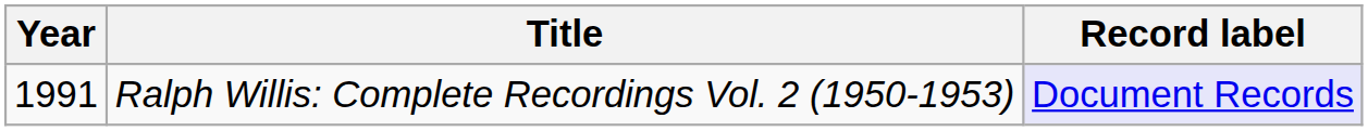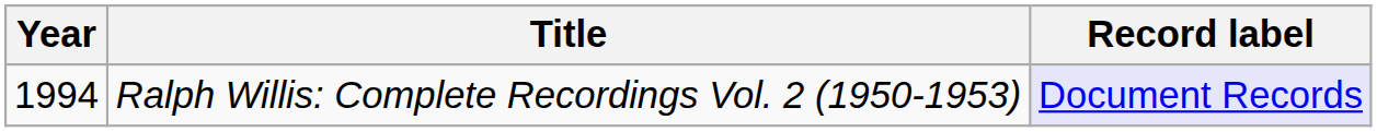 <table class="wikitable sortable">
 <tr>
 <th>Year</th>
 <th>Title</th>
 <th>Record label</th>
 </tr>
 <tr>
-<td>1991</td>
+<td>1994</td>
 <td><em>Ralph Willis: Complete Recordings Vol. 2 (1950-1953)</em></td>
 <td style="background: lavender; text-align:center;"><a href='#'>Document Records</a></td>
 </tr>
 </table>
